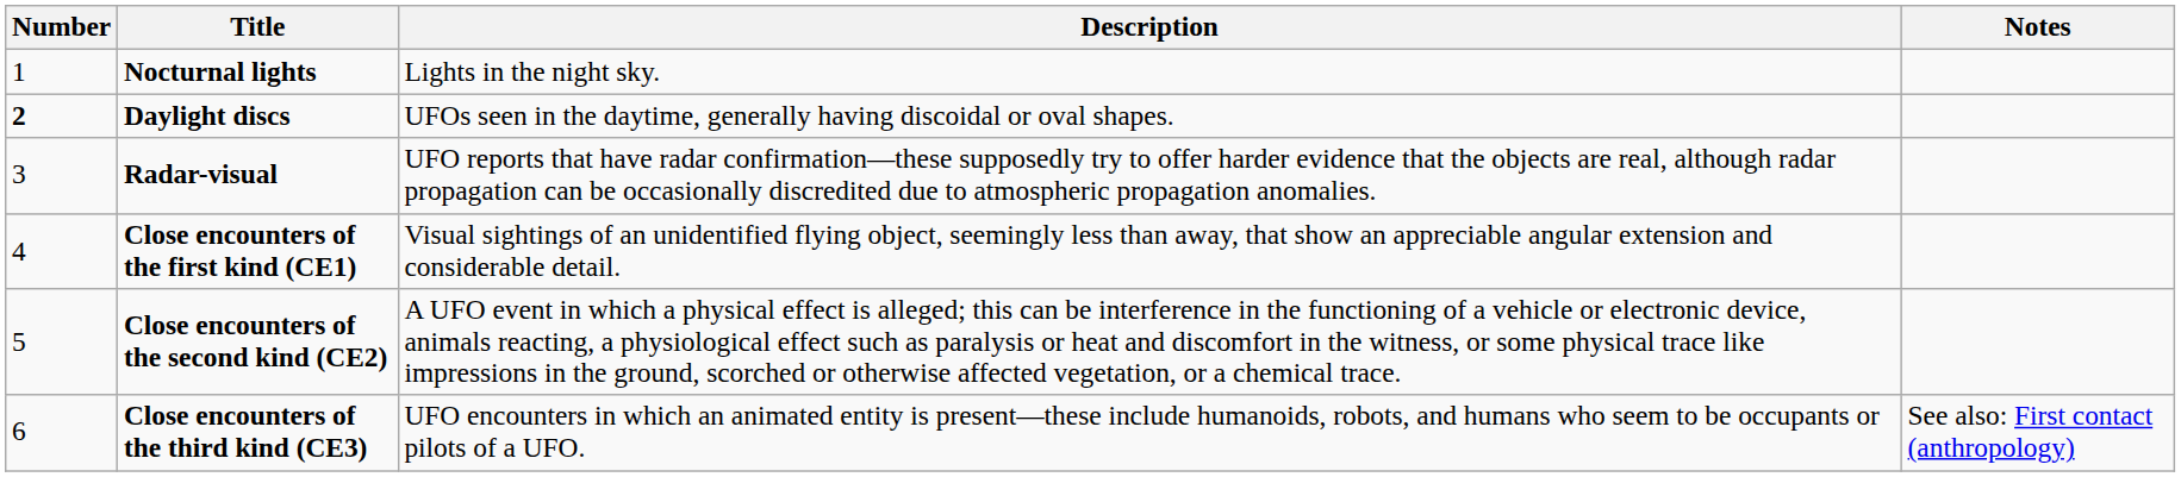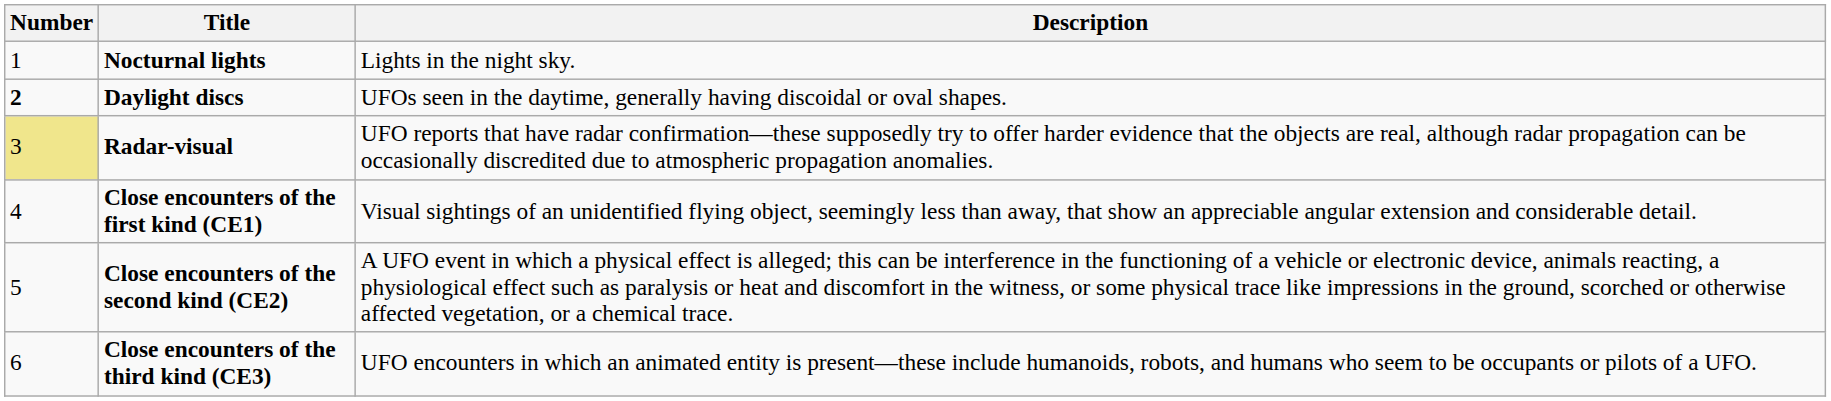 <table class="wikitable">
 <tr>
 <th>Number</th>
 <th>Title</th>
 <th>Description</th>
-<th>Notes</th>
 </tr>
 <tr>
 <td>1</td>
 <td><strong>Nocturnal lights</strong></td>
 <td>Lights in the night sky.</td>
-<td></td>
 </tr>
 <tr>
 <td><strong>2</strong></td>
 <td><strong>Daylight discs</strong></td>
 <td>UFOs seen in the daytime, generally having discoidal or oval shapes.</td>
-<td></td>
 </tr>
 <tr>
-<td>3</td>
+<td style="background: khaki;">3</td>
 <td><strong>Radar-visual</strong></td>
 <td>UFO reports that have radar confirmation—these supposedly try to offer harder evidence that the objects are real, although radar propagation can be occasionally discredited due to atmospheric propagation anomalies.</td>
-<td></td>
 </tr>
 <tr>
 <td>4</td>
 <td><strong>Close encounters of the first kind (CE1)</strong></td>
 <td>Visual sightings of an unidentified flying object, seemingly less than  away, that show an appreciable angular extension and considerable detail.</td>
-<td></td>
 </tr>
 <tr>
 <td>5</td>
 <td><strong>Close encounters of the second kind (CE2)</strong></td>
 <td>A UFO event in which a physical effect is alleged; this can be interference in the functioning of a vehicle or electronic device, animals reacting, a physiological effect such as paralysis or heat and discomfort in the witness, or some physical trace like impressions in the ground, scorched or otherwise affected vegetation, or a chemical trace.</td>
-<td></td>
 </tr>
 <tr>
 <td>6</td>
 <td><strong>Close encounters of the third kind (CE3)</strong></td>
 <td>UFO encounters in which an animated entity is present—these include humanoids, robots, and humans who seem to be occupants or pilots of a UFO.</td>
-<td>See also: <a href='#'>First contact (anthropology)</a></td>
 </tr>
 </table>
